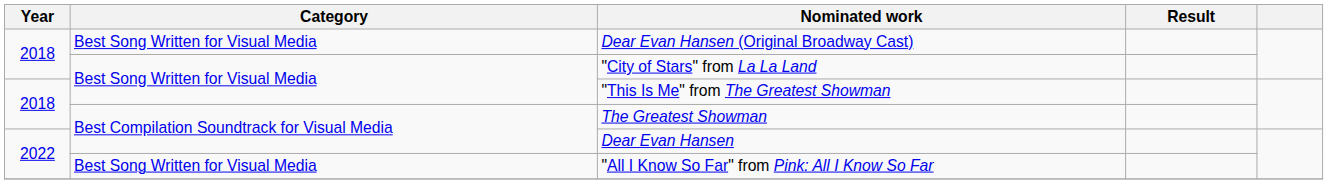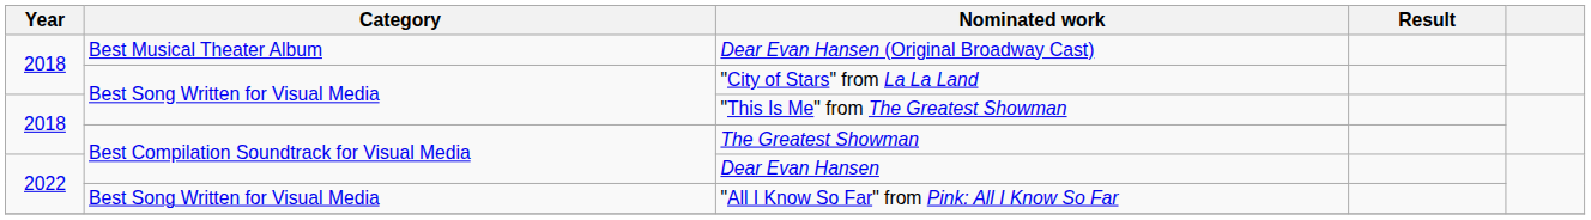 <table class="wikitable" style="width:85%;">
 <tr>
 <th width=5%>Year</th>
 <th style="width:40%;">Category</th>
 <th style="width:40%;">Nominated work</th>
 <th style="width:10%;">Result</th>
 <th width=5%></th>
 </tr>
 <tr>
 <td style="text-align:center;" rowspan="2"><a href='#'>2018</a></td>
-<td><a href='#'>Best Song Written for Visual Media</a></td>
+<td><a href='#'>Best Musical Theater Album</a></td>
 <td><a href='#'><em>Dear Evan Hansen</em> (Original Broadway Cast)</a></td>
 <td></td>
 <td align="center" rowspan="2"></td>
 </tr>
 <tr>
 <td rowspan="2"><a href='#'>Best Song Written for Visual Media</a></td>
 <td>"<a href='#'>City of Stars</a>" from <em><a href='#'>La La Land</a></em></td>
 <td></td>
 </tr>
 <tr>
 <td style="text-align:center;" rowspan="2"><a href='#'>2018</a></td>
 <td>"<a href='#'>This Is Me</a>" from <em><a href='#'>The Greatest Showman</a></em></td>
 <td></td>
 <td align="center" rowspan="2"></td>
 </tr>
 <tr>
 <td rowspan="2"><a href='#'>Best Compilation Soundtrack for Visual Media</a></td>
 <td><em><a href='#'>The Greatest Showman</a></em></td>
 <td></td>
 </tr>
 <tr>
 <td style="text-align:center;" rowspan="2"><a href='#'>2022</a></td>
 <td><em><a href='#'>Dear Evan Hansen</a></em></td>
 <td></td>
 <td align="center" rowspan="2"></td>
 </tr>
 <tr>
 <td><a href='#'>Best Song Written for Visual Media</a></td>
 <td>"<a href='#'>All I Know So Far</a>" from <em><a href='#'>Pink: All I Know So Far</a></em></td>
 <td></td>
 </tr>
 <tr>
 </tr>
 </table>
